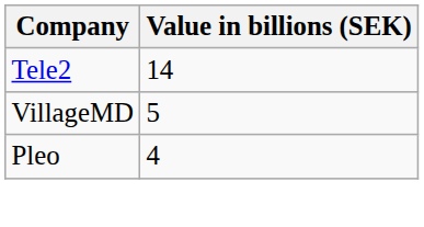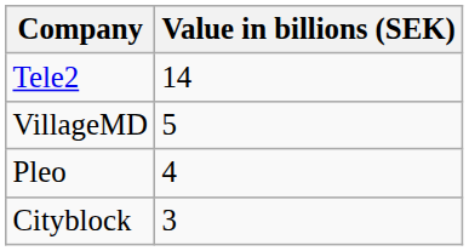 <table class="wikitable">
 <tr>
 <th>Company</th>
 <th>Value in billions (SEK)</th>
 </tr>
 <tr>
 <td><a href='#'>Tele2</a></td>
 <td>14</td>
 </tr>
 <tr>
 <td>VillageMD</td>
 <td>5</td>
 </tr>
 <tr>
 <td>Pleo</td>
 <td>4</td>
 </tr>
+<tr>
+<td>Cityblock</td>
+<td>3</td>
+</tr>
 </table>
